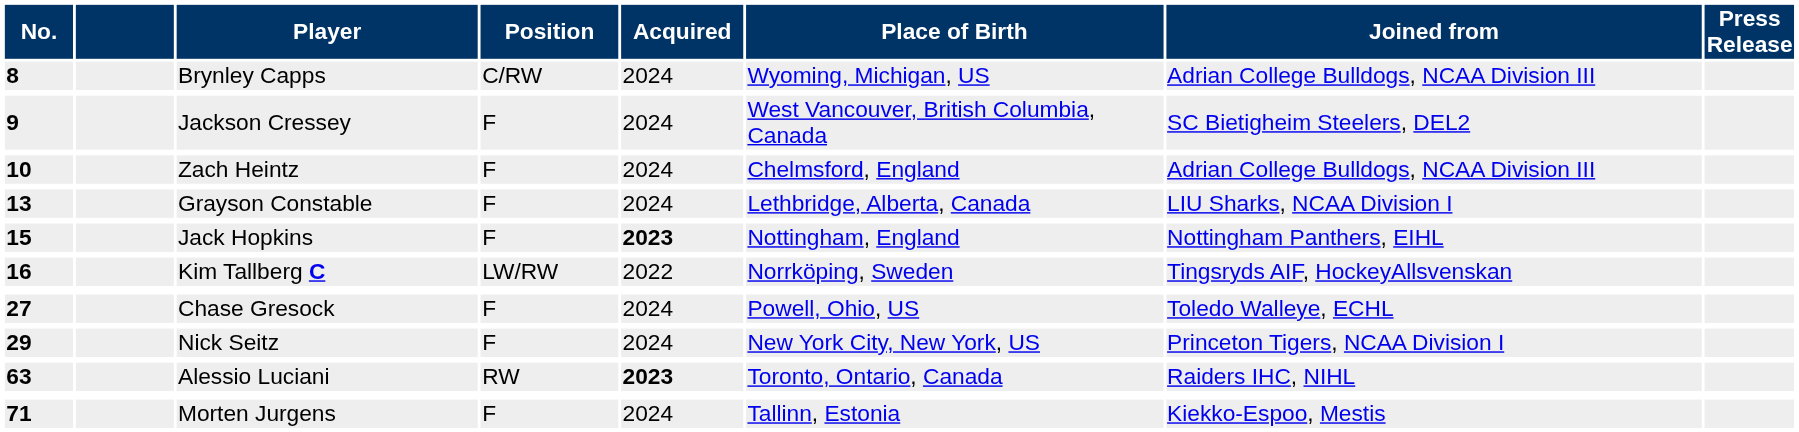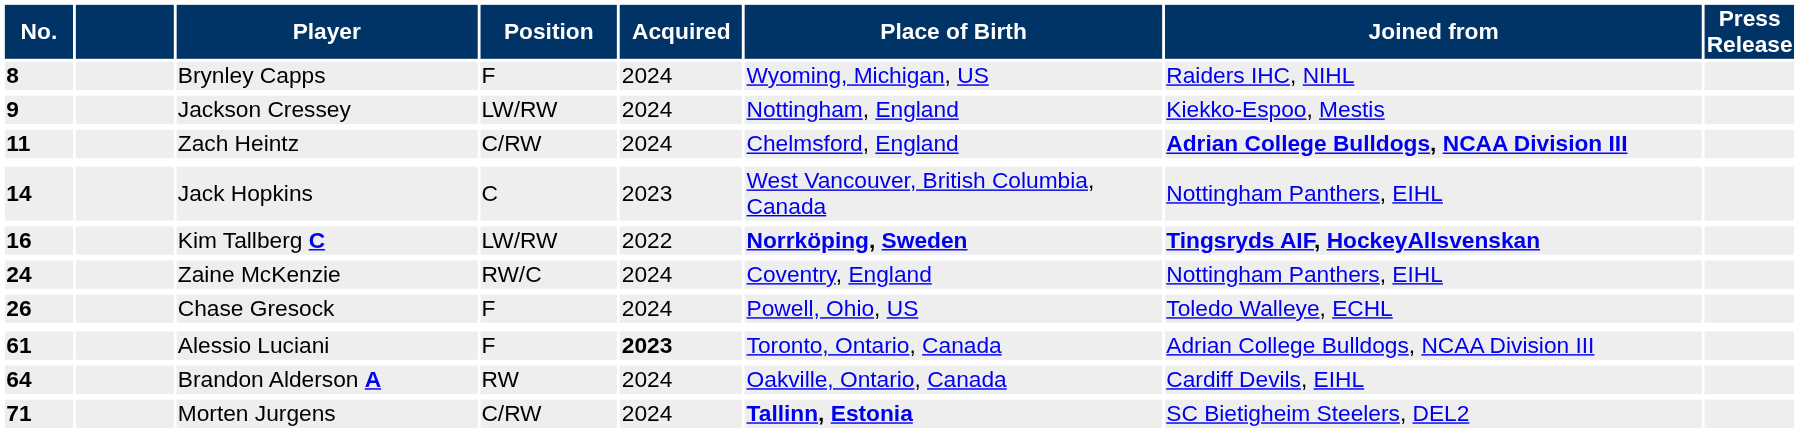 <table>
 <tr bgcolor="#003366" style="color: white">
 <th width=4%>No.</th>
 <th width=6%></th>
 <th width=18%>Player</th>
 <th width=8%>Position</th>
 <th width=7%>Acquired</th>
 <th width=25%>Place of Birth</th>
 <th width=32%>Joined from</th>
 <th width=10%>Press Release</th>
 </tr>
 <tr style="background:#eee;">
 <td><strong>8</strong></td>
 <td></td>
 <td align="left">Brynley Capps</td>
-<td>C/RW</td>
+<td>F</td>
 <td>2024</td>
 <td align="left"><a href='#'>Wyoming, Michigan</a>, <a href='#'>US</a></td>
-<td align="left"><a href='#'>Adrian College Bulldogs</a>, <a href='#'>NCAA Division III</a></td>
+<td align="left"><a href='#'>Raiders IHC</a>, <a href='#'>NIHL</a></td>
 <td></td>
 </tr>
 <tr>
 </tr>
 <tr style="background:#eee;">
 <td><strong>9</strong></td>
 <td></td>
 <td align="left">Jackson Cressey</td>
-<td>F</td>
+<td>LW/RW</td>
 <td>2024</td>
-<td align="left"><a href='#'>West Vancouver, British Columbia</a>, <a href='#'>Canada</a></td>
-<td align="left"><a href='#'>SC Bietigheim Steelers</a>, <a href='#'>DEL2</a></td>
+<td align="left"><a href='#'>Nottingham</a>, <a href='#'>England</a></td>
+<td align="left"><a href='#'>Kiekko-Espoo</a>, <a href='#'>Mestis</a></td>
 <td></td>
 </tr>
 <tr>
 </tr>
 <tr style="background:#eee;">
-<td><strong>10</strong></td>
+<td><strong>11</strong></td>
 <td></td>
 <td align="left">Zach Heintz</td>
-<td>F</td>
+<td>C/RW</td>
 <td>2024</td>
 <td align="left"><a href='#'>Chelmsford</a>, <a href='#'>England</a></td>
-<td align="left"><a href='#'>Adrian College Bulldogs</a>, <a href='#'>NCAA Division III</a></td>
+<td align="left"><strong><a href='#'>Adrian College Bulldogs</a>, <a href='#'>NCAA Division III</a></strong></td>
 <td></td>
 </tr>
 <tr>
 </tr>
-<tr style="background:#eee;">
-<td><strong>13</strong></td>
-<td></td>
-<td align="left">Grayson Constable</td>
-<td>F</td>
-<td>2024</td>
-<td align="left"><a href='#'>Lethbridge, Alberta</a>, <a href='#'>Canada</a></td>
-<td align="left"><a href='#'>LIU Sharks</a>, <a href='#'>NCAA Division I</a></td>
-<td></td>
-</tr>
 <tr>
 </tr>
 <tr style="background:#eee;">
-<td><strong>15</strong></td>
+<td><strong>14</strong></td>
 <td></td>
 <td align="left">Jack Hopkins</td>
-<td>F</td>
-<td><strong>2023</strong></td>
-<td align="left"><a href='#'>Nottingham</a>, <a href='#'>England</a></td>
+<td>C</td>
+<td>2023</td>
+<td align="left"><a href='#'>West Vancouver, British Columbia</a>, <a href='#'>Canada</a></td>
 <td align="left"><a href='#'>Nottingham Panthers</a>, <a href='#'>EIHL</a></td>
 <td></td>
 </tr>
 <tr>
 </tr>
 <tr style="background:#eee;">
 <td><strong>16</strong></td>
 <td></td>
 <td align="left">Kim Tallberg <a href='#'><strong>C</strong></a></td>
 <td>LW/RW</td>
 <td>2022</td>
-<td align="left"><a href='#'>Norrköping</a>, <a href='#'>Sweden</a></td>
-<td align="left"><a href='#'>Tingsryds AIF</a>, <a href='#'>HockeyAllsvenskan</a></td>
+<td align="left"><strong><a href='#'>Norrköping</a>, <a href='#'>Sweden</a></strong></td>
+<td align="left"><strong><a href='#'>Tingsryds AIF</a>, <a href='#'>HockeyAllsvenskan</a></strong></td>
 <td></td>
 </tr>
 <tr>
 </tr>
+<tr style="background:#eee;">
+<td><strong>24</strong></td>
+<td></td>
+<td align="left">Zaine McKenzie</td>
+<td>RW/C</td>
+<td>2024</td>
+<td align="left"><a href='#'>Coventry</a>, <a href='#'>England</a></td>
+<td align="left"><a href='#'>Nottingham Panthers</a>, <a href='#'>EIHL</a></td>
+<td></td>
+</tr>
 <tr>
 </tr>
 <tr style="background:#eee;">
-<td><strong>27</strong></td>
+<td><strong>26</strong></td>
 <td></td>
 <td align="left">Chase Gresock</td>
 <td>F</td>
 <td>2024</td>
 <td align="left"><a href='#'>Powell, Ohio</a>, <a href='#'>US</a></td>
 <td align="left"><a href='#'>Toledo Walleye</a>, <a href='#'>ECHL</a></td>
 <td></td>
 </tr>
 <tr>
 </tr>
+<tr>
+</tr>
 <tr style="background:#eee;">
-<td><strong>29</strong></td>
+<td><strong>61</strong></td>
 <td></td>
-<td align="left">Nick Seitz</td>
+<td align="left">Alessio Luciani</td>
 <td>F</td>
-<td>2024</td>
-<td align="left"><a href='#'>New York City, New York</a>, <a href='#'>US</a></td>
-<td align="left"><a href='#'>Princeton Tigers</a>, <a href='#'>NCAA Division I</a></td>
+<td><strong>2023</strong></td>
+<td align="left"><a href='#'>Toronto, Ontario</a>, <a href='#'>Canada</a></td>
+<td align="left"><a href='#'>Adrian College Bulldogs</a>, <a href='#'>NCAA Division III</a></td>
 <td></td>
 </tr>
 <tr>
 </tr>
 <tr style="background:#eee;">
-<td><strong>63</strong></td>
+<td><strong>64</strong></td>
 <td></td>
-<td align="left">Alessio Luciani</td>
+<td align="left">Brandon Alderson <a href='#'><strong>A</strong></a></td>
 <td>RW</td>
-<td><strong>2023</strong></td>
-<td align="left"><a href='#'>Toronto, Ontario</a>, <a href='#'>Canada</a></td>
-<td align="left"><a href='#'>Raiders IHC</a>, <a href='#'>NIHL</a></td>
+<td>2024</td>
+<td align="left"><a href='#'>Oakville, Ontario</a>, <a href='#'>Canada</a></td>
+<td align="left"><a href='#'>Cardiff Devils</a>, <a href='#'>EIHL</a></td>
 <td></td>
-</tr>
-<tr>
 </tr>
 <tr>
 </tr>
 <tr style="background:#eee;">
 <td><strong>71</strong></td>
 <td></td>
 <td align="left">Morten Jurgens</td>
-<td>F</td>
+<td>C/RW</td>
 <td>2024</td>
-<td align="left"><a href='#'>Tallinn</a>, <a href='#'>Estonia</a></td>
-<td align="left"><a href='#'>Kiekko-Espoo</a>, <a href='#'>Mestis</a></td>
+<td align="left"><strong><a href='#'>Tallinn</a>, <a href='#'>Estonia</a></strong></td>
+<td align="left"><a href='#'>SC Bietigheim Steelers</a>, <a href='#'>DEL2</a></td>
 <td></td>
 </tr>
 <tr>
 </tr>
 </table>
